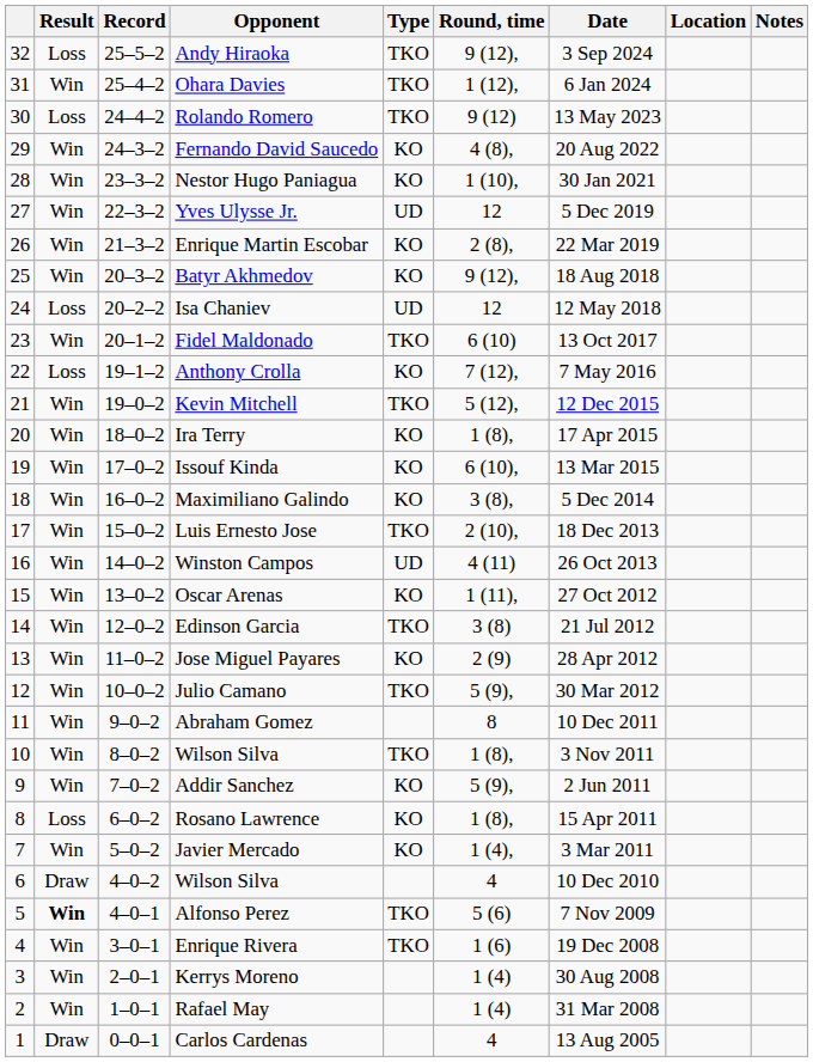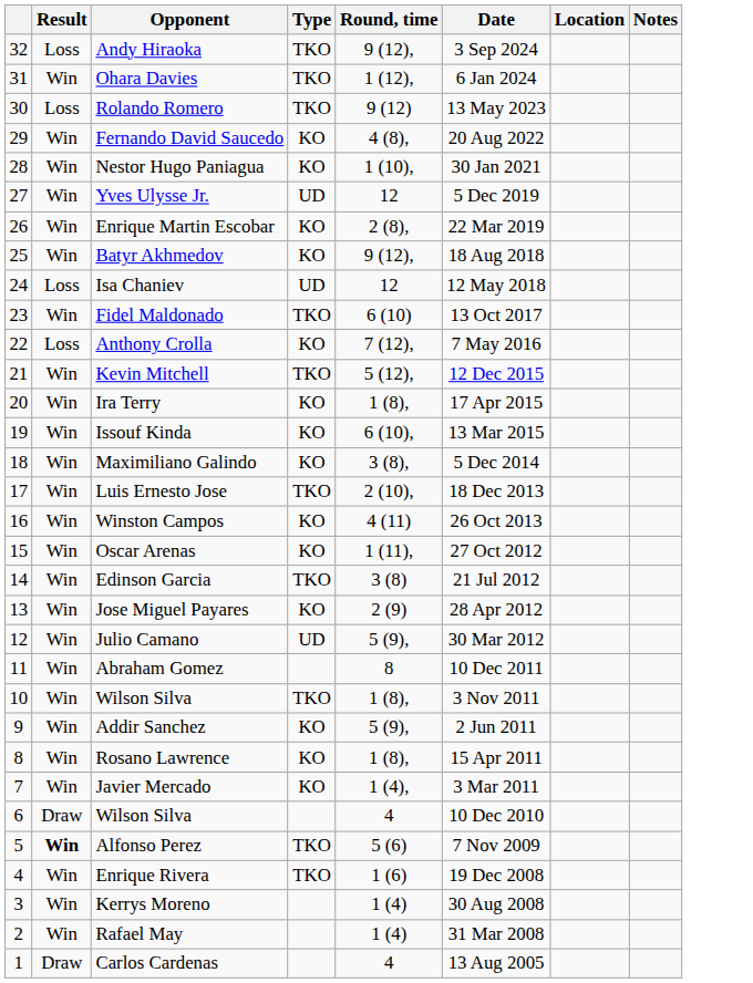 <table class=wikitable style=text-align:center>
 <tr>
 <th></th>
 <th>Result</th>
-<th>Record</th>
 <th>Opponent</th>
 <th>Type</th>
 <th>Round, time</th>
 <th>Date</th>
 <th>Location</th>
 <th>Notes</th>
 </tr>
 <tr>
 <td>32</td>
 <td>Loss</td>
-<td>25–5–2</td>
 <td style="text-align:left;"><a href='#'>Andy Hiraoka</a></td>
 <td>TKO</td>
 <td>9 (12), </td>
 <td>3 Sep 2024</td>
 <td style="text-align:left;"></td>
 <td style="text-align:left;"></td>
 </tr>
 <tr>
 <td>31</td>
 <td>Win</td>
-<td>25–4–2</td>
 <td style="text-align:left;"><a href='#'>Ohara Davies</a></td>
 <td>TKO</td>
 <td>1 (12), </td>
 <td>6 Jan 2024</td>
 <td style="text-align:left;"></td>
 <td style="text-align:left;"></td>
 </tr>
 <tr>
 <td>30</td>
 <td>Loss</td>
-<td>24–4–2</td>
 <td style="text-align:left;"><a href='#'>Rolando Romero</a></td>
 <td>TKO</td>
 <td>9 (12) </td>
 <td>13 May 2023</td>
 <td style="text-align:left;"></td>
 <td style="text-align:left;"></td>
 </tr>
 <tr>
 <td>29</td>
 <td>Win</td>
-<td>24–3–2</td>
 <td style="text-align:left;"><a href='#'>Fernando David Saucedo</a></td>
 <td>KO</td>
 <td>4 (8), </td>
 <td>20 Aug 2022</td>
 <td style="text-align:left;"></td>
 <td></td>
 </tr>
 <tr>
 <td>28</td>
 <td>Win</td>
-<td>23–3–2</td>
 <td style="text-align:left;">Nestor Hugo Paniagua</td>
 <td>KO</td>
 <td>1 (10), </td>
 <td>30 Jan 2021</td>
 <td style="text-align:left;"></td>
 <td></td>
 </tr>
 <tr>
 <td>27</td>
 <td>Win</td>
-<td>22–3–2</td>
 <td style="text-align:left;"><a href='#'>Yves Ulysse Jr.</a></td>
 <td>UD</td>
 <td>12</td>
 <td>5 Dec 2019</td>
 <td style="text-align:left;"></td>
 <td style="text-align:left;"></td>
 </tr>
 <tr>
 <td>26</td>
 <td>Win</td>
-<td>21–3–2</td>
 <td style="text-align:left;">Enrique Martin Escobar</td>
 <td>KO</td>
 <td>2 (8), </td>
 <td>22 Mar 2019</td>
 <td style="text-align:left;"></td>
 <td></td>
 </tr>
 <tr>
 <td>25</td>
 <td>Win</td>
-<td>20–3–2</td>
 <td style="text-align:left;"><a href='#'>Batyr Akhmedov</a></td>
 <td>KO</td>
 <td>9 (12), </td>
 <td>18 Aug 2018</td>
 <td style="text-align:left;"></td>
 <td style="text-align:left;"></td>
 </tr>
 <tr>
 <td>24</td>
 <td>Loss</td>
-<td>20–2–2</td>
 <td style="text-align:left;">Isa Chaniev</td>
 <td>UD</td>
 <td>12</td>
 <td>12 May 2018</td>
 <td style="text-align:left;"></td>
 <td style="text-align:left;"></td>
 </tr>
 <tr>
 <td>23</td>
 <td>Win</td>
-<td>20–1–2</td>
 <td style="text-align:left;"><a href='#'>Fidel Maldonado</a></td>
 <td>TKO</td>
 <td>6 (10)</td>
 <td>13 Oct 2017</td>
 <td style="text-align:left;"></td>
 <td></td>
 </tr>
 <tr>
 <td>22</td>
 <td>Loss</td>
-<td>19–1–2</td>
 <td style="text-align:left;"><a href='#'>Anthony Crolla</a></td>
 <td>KO</td>
 <td>7 (12), </td>
 <td>7 May 2016</td>
 <td style="text-align:left;"></td>
 <td style="text-align:left;"></td>
 </tr>
 <tr>
 <td>21</td>
 <td>Win</td>
-<td>19–0–2</td>
 <td style="text-align:left;"><a href='#'>Kevin Mitchell</a></td>
 <td>TKO</td>
 <td>5 (12), </td>
 <td><a href='#'>12 Dec 2015</a></td>
 <td style="text-align:left;"></td>
 <td style="text-align:left;"></td>
 </tr>
 <tr>
 <td>20</td>
 <td>Win</td>
-<td>18–0–2</td>
 <td style="text-align:left;">Ira Terry</td>
 <td>KO</td>
 <td>1 (8), </td>
 <td>17 Apr 2015</td>
 <td style="text-align:left;"></td>
 <td></td>
 </tr>
 <tr>
 <td>19</td>
 <td>Win</td>
-<td>17–0–2</td>
 <td style="text-align:left;">Issouf Kinda</td>
 <td>KO</td>
 <td>6 (10), </td>
 <td>13 Mar 2015</td>
 <td style="text-align:left;"></td>
 <td style="text-align:left;"></td>
 </tr>
 <tr>
 <td>18</td>
 <td>Win</td>
-<td>16–0–2</td>
 <td style="text-align:left;">Maximiliano Galindo</td>
 <td>KO</td>
 <td>3 (8), </td>
 <td>5 Dec 2014</td>
 <td style="text-align:left;"></td>
 <td></td>
 </tr>
 <tr>
 <td>17</td>
 <td>Win</td>
-<td>15–0–2</td>
 <td style="text-align:left;">Luis Ernesto Jose</td>
 <td>TKO</td>
 <td>2 (10), </td>
 <td>18 Dec 2013</td>
 <td style="text-align:left;"></td>
 <td></td>
 </tr>
 <tr>
 <td>16</td>
 <td>Win</td>
-<td>14–0–2</td>
 <td style="text-align:left;">Winston Campos</td>
-<td>UD</td>
+<td>KO</td>
 <td>4 (11)</td>
 <td>26 Oct 2013</td>
 <td style="text-align:left;"></td>
 <td style="text-align:left;"></td>
 </tr>
 <tr>
 <td>15</td>
 <td>Win</td>
-<td>13–0–2</td>
 <td style="text-align:left;">Oscar Arenas</td>
 <td>KO</td>
 <td>1 (11), </td>
 <td>27 Oct 2012</td>
 <td style="text-align:left;"></td>
 <td style="text-align:left;"></td>
 </tr>
 <tr>
 <td>14</td>
 <td>Win</td>
-<td>12–0–2</td>
 <td style="text-align:left;">Edinson Garcia</td>
 <td>TKO</td>
 <td>3 (8)</td>
 <td>21 Jul 2012</td>
 <td style="text-align:left;"></td>
 <td></td>
 </tr>
 <tr>
 <td>13</td>
 <td>Win</td>
-<td>11–0–2</td>
 <td style="text-align:left;">Jose Miguel Payares</td>
 <td>KO</td>
 <td>2 (9)</td>
 <td>28 Apr 2012</td>
 <td style="text-align:left;"></td>
 <td style="text-align:left;"></td>
 </tr>
 <tr>
 <td>12</td>
 <td>Win</td>
-<td>10–0–2</td>
 <td style="text-align:left;">Julio Camano</td>
-<td>TKO</td>
+<td>UD</td>
 <td>5 (9), </td>
 <td>30 Mar 2012</td>
 <td style="text-align:left;"></td>
 <td style="text-align:left;"></td>
 </tr>
 <tr>
 <td>11</td>
 <td>Win</td>
-<td>9–0–2</td>
 <td style="text-align:left;">Abraham Gomez</td>
 <td></td>
 <td>8</td>
 <td>10 Dec 2011</td>
 <td style="text-align:left;"></td>
 <td></td>
 </tr>
 <tr>
 <td>10</td>
 <td>Win</td>
-<td>8–0–2</td>
 <td style="text-align:left;">Wilson Silva</td>
 <td>TKO</td>
 <td>1 (8), </td>
 <td>3 Nov 2011</td>
 <td style="text-align:left;"></td>
 <td></td>
 </tr>
 <tr>
 <td>9</td>
 <td>Win</td>
-<td>7–0–2</td>
 <td style="text-align:left;">Addir Sanchez</td>
 <td>KO</td>
 <td>5 (9), </td>
 <td>2 Jun 2011</td>
 <td style="text-align:left;"></td>
 <td style="text-align:left;"></td>
 </tr>
 <tr>
 <td>8</td>
-<td>Loss</td>
-<td>6–0–2</td>
+<td>Win</td>
 <td style="text-align:left;">Rosano Lawrence</td>
 <td>KO</td>
 <td>1 (8), </td>
 <td>15 Apr 2011</td>
 <td style="text-align:left;"></td>
 <td></td>
 </tr>
 <tr>
 <td>7</td>
 <td>Win</td>
-<td>5–0–2</td>
 <td style="text-align:left;">Javier Mercado</td>
 <td>KO</td>
 <td>1 (4), </td>
 <td>3 Mar 2011</td>
 <td style="text-align:left;"></td>
 <td></td>
 </tr>
 <tr>
 <td>6</td>
 <td>Draw</td>
-<td>4–0–2</td>
 <td style="text-align:left;">Wilson Silva</td>
 <td></td>
 <td>4</td>
 <td>10 Dec 2010</td>
 <td style="text-align:left;"></td>
 <td></td>
 </tr>
 <tr>
 <td>5</td>
 <td><strong>Win</strong></td>
-<td>4–0–1</td>
 <td style="text-align:left;">Alfonso Perez</td>
 <td>TKO</td>
 <td>5 (6)</td>
 <td>7 Nov 2009</td>
 <td style="text-align:left;"></td>
 <td></td>
 </tr>
 <tr>
 <td>4</td>
 <td>Win</td>
-<td>3–0–1</td>
 <td style="text-align:left;">Enrique Rivera</td>
 <td>TKO</td>
 <td>1 (6)</td>
 <td>19 Dec 2008</td>
 <td style="text-align:left;"></td>
 <td></td>
 </tr>
 <tr>
 <td>3</td>
 <td>Win</td>
-<td>2–0–1</td>
 <td style="text-align:left;">Kerrys Moreno</td>
 <td></td>
 <td>1 (4)</td>
 <td>30 Aug 2008</td>
 <td style="text-align:left;"></td>
 <td></td>
 </tr>
 <tr>
 <td>2</td>
 <td>Win</td>
-<td>1–0–1</td>
 <td style="text-align:left;">Rafael May</td>
 <td></td>
 <td>1 (4)</td>
 <td>31 Mar 2008</td>
 <td style="text-align:left;"></td>
 <td></td>
 </tr>
 <tr>
 <td>1</td>
 <td>Draw</td>
-<td>0–0–1</td>
 <td style="text-align:left;">Carlos Cardenas</td>
 <td></td>
 <td>4</td>
 <td>13 Aug 2005</td>
 <td style="text-align:left;"></td>
 <td></td>
 </tr>
 </table>
